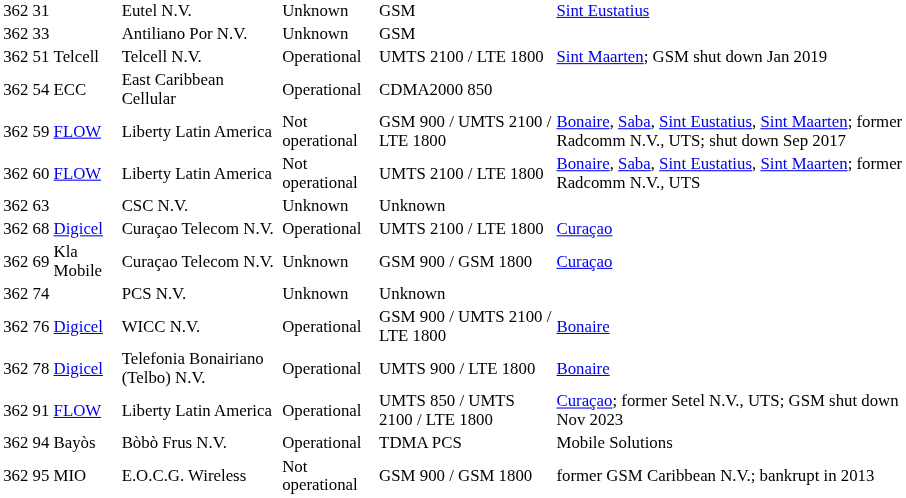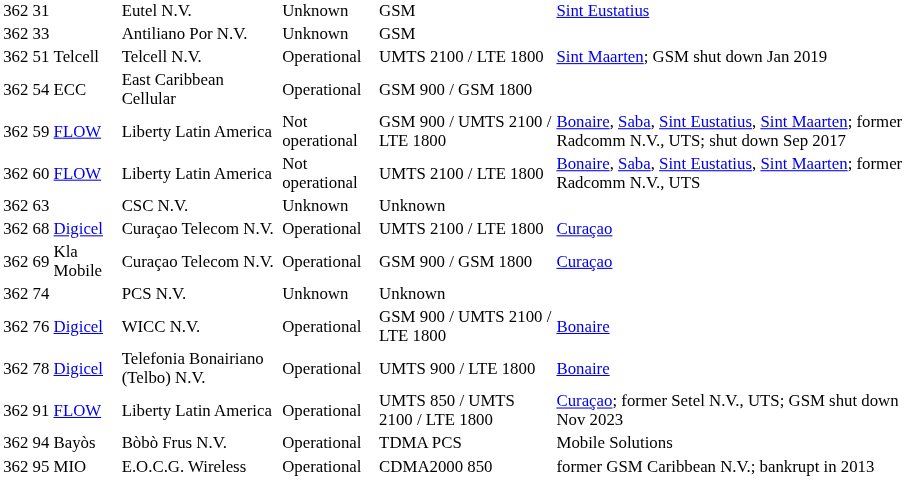 <table>
 <tr>
 <td>362</td>
 <td>31</td>
 <td></td>
 <td>Eutel N.V.</td>
 <td>Unknown</td>
 <td>GSM</td>
 <td><a href='#'>Sint Eustatius</a></td>
 </tr>
 <tr>
 <td>362</td>
 <td>33</td>
 <td></td>
 <td>Antiliano Por N.V.</td>
 <td>Unknown</td>
 <td>GSM</td>
 <td></td>
 </tr>
 <tr>
 <td>362</td>
 <td>51</td>
 <td>Telcell</td>
 <td>Telcell N.V.</td>
 <td>Operational</td>
 <td>UMTS 2100 / LTE 1800</td>
 <td><a href='#'>Sint Maarten</a>; GSM shut down Jan 2019</td>
 </tr>
 <tr>
 <td>362</td>
 <td>54</td>
 <td>ECC</td>
 <td>East Caribbean Cellular</td>
 <td>Operational</td>
-<td>CDMA2000 850</td>
+<td>GSM 900 / GSM 1800</td>
 <td></td>
 </tr>
 <tr>
 <td>362</td>
 <td>59</td>
 <td><a href='#'>FLOW</a></td>
 <td>Liberty Latin America</td>
 <td>Not operational</td>
 <td>GSM 900 / UMTS 2100 / LTE 1800</td>
 <td><a href='#'>Bonaire</a>, <a href='#'>Saba</a>, <a href='#'>Sint Eustatius</a>, <a href='#'>Sint Maarten</a>; former Radcomm N.V., UTS; shut down Sep 2017</td>
 </tr>
 <tr>
 <td>362</td>
 <td>60</td>
 <td><a href='#'>FLOW</a></td>
 <td>Liberty Latin America</td>
 <td>Not operational</td>
 <td>UMTS 2100 / LTE 1800</td>
 <td><a href='#'>Bonaire</a>, <a href='#'>Saba</a>, <a href='#'>Sint Eustatius</a>, <a href='#'>Sint Maarten</a>; former Radcomm N.V., UTS</td>
 </tr>
 <tr>
 <td>362</td>
 <td>63</td>
 <td></td>
 <td>CSC N.V.</td>
 <td>Unknown</td>
 <td>Unknown</td>
 <td></td>
 </tr>
 <tr>
 <td>362</td>
 <td>68</td>
 <td><a href='#'>Digicel</a></td>
 <td>Curaçao Telecom N.V.</td>
 <td>Operational</td>
 <td>UMTS 2100 / LTE 1800</td>
 <td><a href='#'>Curaçao</a></td>
 </tr>
 <tr>
 <td>362</td>
 <td>69</td>
 <td>Kla Mobile</td>
 <td>Curaçao Telecom N.V.</td>
-<td>Unknown</td>
+<td>Operational</td>
 <td>GSM 900 / GSM 1800</td>
 <td><a href='#'>Curaçao</a></td>
 </tr>
 <tr>
 <td>362</td>
 <td>74</td>
 <td></td>
 <td>PCS N.V.</td>
 <td>Unknown</td>
 <td>Unknown</td>
 <td></td>
 </tr>
 <tr>
 <td>362</td>
 <td>76</td>
 <td><a href='#'>Digicel</a></td>
 <td>WICC N.V.</td>
 <td>Operational</td>
 <td>GSM 900 / UMTS 2100 / LTE 1800</td>
 <td><a href='#'>Bonaire</a></td>
 </tr>
 <tr>
 <td>362</td>
 <td>78</td>
 <td><a href='#'>Digicel</a></td>
 <td>Telefonia Bonairiano (Telbo) N.V.</td>
 <td>Operational</td>
 <td>UMTS 900 / LTE 1800</td>
 <td><a href='#'>Bonaire</a></td>
 </tr>
 <tr>
 <td>362</td>
 <td>91</td>
 <td><a href='#'>FLOW</a></td>
 <td>Liberty Latin America</td>
 <td>Operational</td>
 <td>UMTS 850 / UMTS 2100 / LTE 1800</td>
 <td><a href='#'>Curaçao</a>; former Setel N.V., UTS; GSM shut down Nov 2023</td>
 </tr>
 <tr>
 <td>362</td>
 <td>94</td>
 <td>Bayòs</td>
 <td>Bòbò Frus N.V.</td>
 <td>Operational</td>
 <td>TDMA PCS</td>
 <td>Mobile Solutions</td>
 </tr>
 <tr>
 <td>362</td>
 <td>95</td>
 <td>MIO</td>
 <td>E.O.C.G. Wireless</td>
-<td>Not operational</td>
-<td>GSM 900 / GSM 1800</td>
+<td>Operational</td>
+<td>CDMA2000 850</td>
 <td>former GSM Caribbean N.V.; bankrupt in 2013 </td>
 </tr>
 </table>
